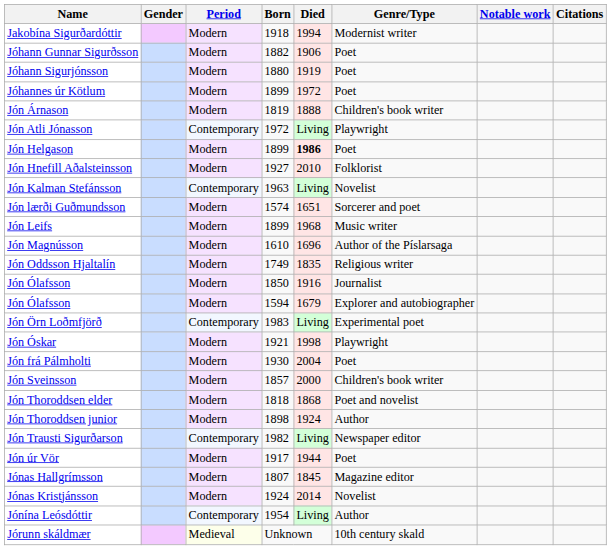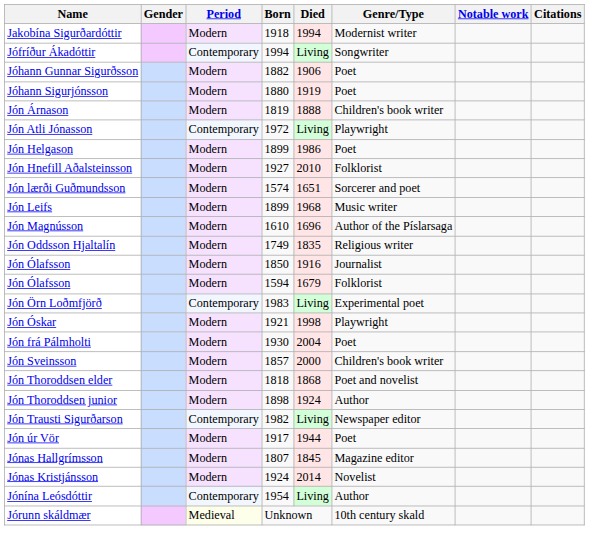 <table class="wikitable sortable sort-under" summary="The first column lists the names, starting with given name, then surname. The next column gives the gender. The next three columns give details on when the individual lived, then the specialisation of the individual, with a notable work and citations following.">
 <tr>
 <th scope="col">Name</th>
 <th scope="col">Gender</th>
 <th scope="col" class="unsortable"><a href='#'>Period</a></th>
 <th scope="col">Born</th>
 <th scope="col">Died</th>
 <th scope="col" class="unsortable" abbr="type">Genre/Type</th>
 <th class="unsortable" scope="col"><a href='#'>Notable work</a></th>
 <th scope="col" class="unsortable">Citations</th>
 </tr>
 <tr>
 <td style="background:white"><a href='#'>Jakobína Sigurðardóttir</a></td>
 <td style="background:#f3c9ff"></td>
 <td style="background:#f6e2ff">Modern</td>
 <td>1918</td>
 <td style="background:#ffe5e5">1994</td>
 <td>Modernist writer</td>
 <td></td>
 <td></td>
 </tr>
 <tr>
+<td style="background:white"><a href='#'>Jófríður Ákadóttir</a></td>
+<td style="background:#f3c9ff"></td>
+<td style="background:#f2f7ff">Contemporary</td>
+<td>1994</td>
+<td style="background:#d3ffd8">Living</td>
+<td>Songwriter</td>
+<td></td>
+<td></td>
+</tr>
+<tr>
 <td style="background:white"><a href='#'>Jóhann Gunnar Sigurðsson</a></td>
 <td style="background:#c9ddff"></td>
 <td style="background:#f6e2ff">Modern</td>
 <td>1882</td>
 <td style="background:#ffe5e5">1906</td>
 <td>Poet</td>
 <td></td>
 <td></td>
 </tr>
 <tr>
 <td style="background:white"><a href='#'>Jóhann Sigurjónsson</a></td>
 <td style="background:#c9ddff"></td>
 <td style="background:#f6e2ff">Modern</td>
 <td>1880</td>
 <td style="background:#ffe5e5">1919</td>
-<td>Poet</td>
-<td></td>
-<td></td>
-</tr>
-<tr>
-<td style="background:white"><a href='#'>Jóhannes úr Kötlum</a></td>
-<td style="background:#c9ddff"></td>
-<td style="background:#f6e2ff">Modern</td>
-<td>1899</td>
-<td style="background:#ffe5e5">1972</td>
 <td>Poet</td>
 <td></td>
 <td></td>
 </tr>
 <tr>
 <td style="background:white"><a href='#'>Jón Árnason</a></td>
 <td style="background:#c9ddff"></td>
 <td style="background:#f6e2ff">Modern</td>
 <td>1819</td>
 <td style="background:#ffe5e5">1888</td>
 <td>Children's book writer</td>
 <td></td>
 <td></td>
 </tr>
 <tr>
 <td style="background:white"><a href='#'>Jón Atli Jónasson</a></td>
 <td style="background:#c9ddff"></td>
 <td style="background:#f2f7ff">Contemporary</td>
 <td>1972</td>
 <td style="background:#d3ffd8">Living</td>
 <td>Playwright</td>
 <td></td>
 <td></td>
 </tr>
 <tr>
 <td style="background:white"><a href='#'>Jón Helgason</a></td>
 <td style="background:#c9ddff"></td>
 <td style="background:#f6e2ff">Modern</td>
 <td>1899</td>
-<td style="background:#ffe5e5"><strong>1986</strong></td>
+<td style="background:#ffe5e5">1986</td>
 <td>Poet</td>
 <td></td>
 <td></td>
 </tr>
 <tr>
 <td style="background:white"><a href='#'>Jón Hnefill Aðalsteinsson</a></td>
 <td style="background:#c9ddff"></td>
 <td style="background:#f6e2ff">Modern</td>
 <td>1927</td>
 <td style="background:#ffe5e5">2010</td>
 <td>Folklorist</td>
-<td></td>
-<td></td>
-</tr>
-<tr>
-<td style="background:white"><a href='#'>Jón Kalman Stefánsson</a></td>
-<td style="background:#c9ddff"></td>
-<td style="background:#f2f7ff">Contemporary</td>
-<td>1963</td>
-<td style="background:#d3ffd8">Living</td>
-<td>Novelist</td>
 <td></td>
 <td></td>
 </tr>
 <tr>
 <td style="background:white"><a href='#'>Jón lærði Guðmundsson</a></td>
 <td style="background:#c9ddff"></td>
 <td style="background:#f6e2ff">Modern</td>
 <td>1574</td>
 <td style="background:#ffe5e5">1651</td>
 <td>Sorcerer and poet</td>
 <td></td>
 <td></td>
 </tr>
 <tr>
 <td style="background:white"><a href='#'>Jón Leifs</a></td>
 <td style="background:#c9ddff"></td>
 <td style="background:#f6e2ff">Modern</td>
 <td>1899</td>
 <td style="background:#ffe5e5">1968</td>
 <td>Music writer</td>
 <td></td>
 <td></td>
 </tr>
 <tr>
 <td style="background:white"><a href='#'>Jón Magnússon</a></td>
 <td style="background:#c9ddff"></td>
 <td style="background:#f6e2ff">Modern</td>
 <td>1610</td>
 <td style="background:#ffe5e5">1696</td>
 <td>Author of the Píslarsaga</td>
 <td></td>
 <td></td>
 </tr>
 <tr>
 <td style="background:white"><a href='#'>Jón Oddsson Hjaltalín</a></td>
 <td style="background:#c9ddff"></td>
 <td style="background:#f6e2ff">Modern</td>
 <td>1749</td>
 <td style="background:#ffe5e5">1835</td>
 <td>Religious writer</td>
 <td></td>
 <td></td>
 </tr>
 <tr>
 <td style="background:white"><a href='#'>Jón Ólafsson</a></td>
 <td style="background:#c9ddff"></td>
 <td style="background:#f6e2ff">Modern</td>
 <td>1850</td>
 <td style="background:#ffe5e5">1916</td>
 <td>Journalist</td>
 <td></td>
 <td></td>
 </tr>
 <tr>
 <td style="background:white"><a href='#'>Jón Ólafsson</a></td>
 <td style="background:#c9ddff"></td>
 <td style="background:#f6e2ff">Modern</td>
 <td>1594</td>
 <td style="background:#ffe5e5">1679</td>
-<td>Explorer and autobiographer</td>
+<td>Folklorist</td>
 <td></td>
 <td></td>
 </tr>
 <tr>
 <td style="background:white"><a href='#'>Jón Örn Loðmfjörð</a></td>
 <td style="background:#c9ddff"></td>
 <td style="background:#f2f7ff">Contemporary</td>
 <td>1983</td>
 <td style="background:#d3ffd8">Living</td>
 <td>Experimental poet</td>
 <td></td>
 <td></td>
 </tr>
 <tr>
 <td style="background:white"><a href='#'>Jón Óskar</a></td>
 <td style="background:#c9ddff"></td>
 <td style="background:#f6e2ff">Modern</td>
 <td>1921</td>
 <td style="background:#ffe5e5">1998</td>
 <td>Playwright</td>
 <td></td>
 <td></td>
 </tr>
 <tr>
 <td style="background:white"><a href='#'>Jón frá Pálmholti</a></td>
 <td style="background:#c9ddff"></td>
 <td style="background:#f6e2ff">Modern</td>
 <td>1930</td>
 <td style="background:#ffe5e5">2004</td>
 <td>Poet</td>
 <td></td>
 <td></td>
 </tr>
 <tr>
 <td style="background:white"><a href='#'>Jón Sveinsson</a></td>
 <td style="background:#c9ddff"></td>
 <td style="background:#f6e2ff">Modern</td>
 <td>1857</td>
 <td style="background:#ffe5e5">2000</td>
 <td>Children's book writer</td>
 <td></td>
 <td></td>
 </tr>
 <tr>
 <td style="background:white"><a href='#'>Jón Thoroddsen elder</a></td>
 <td style="background:#c9ddff"></td>
 <td style="background:#f6e2ff">Modern</td>
 <td>1818</td>
 <td style="background:#ffe5e5">1868</td>
 <td>Poet and novelist</td>
 <td></td>
 <td></td>
 </tr>
 <tr>
 <td style="background:white"><a href='#'>Jón Thoroddsen junior</a></td>
 <td style="background:#c9ddff"></td>
 <td style="background:#f6e2ff">Modern</td>
 <td>1898</td>
 <td style="background:#ffe5e5">1924</td>
 <td>Author</td>
 <td></td>
 <td></td>
 </tr>
 <tr>
 <td style="background:white"><a href='#'>Jón Trausti Sigurðarson</a></td>
 <td style="background:#c9ddff"></td>
 <td style="background:#f2f7ff">Contemporary</td>
 <td>1982</td>
 <td style="background:#d3ffd8">Living</td>
 <td>Newspaper editor</td>
 <td></td>
 <td></td>
 </tr>
 <tr>
 <td style="background:white"><a href='#'>Jón úr Vör</a></td>
 <td style="background:#c9ddff"></td>
 <td style="background:#f6e2ff">Modern</td>
 <td>1917</td>
 <td style="background:#ffe5e5">1944</td>
 <td>Poet</td>
 <td></td>
 <td></td>
 </tr>
 <tr>
 <td style="background:white"><a href='#'>Jónas Hallgrímsson</a></td>
 <td style="background:#c9ddff"></td>
 <td style="background:#f6e2ff">Modern</td>
 <td>1807</td>
 <td style="background:#ffe5e5">1845</td>
 <td>Magazine editor</td>
 <td></td>
 <td></td>
 </tr>
 <tr>
 <td style="background:white"><a href='#'>Jónas Kristjánsson</a></td>
 <td style="background:#c9ddff"></td>
 <td style="background:#f6e2ff">Modern</td>
 <td>1924</td>
 <td style="background:#ffe5e5">2014</td>
 <td>Novelist</td>
 <td></td>
 <td></td>
 </tr>
 <tr>
 <td style="background:white"><a href='#'>Jónína Leósdóttir</a></td>
 <td style="background:#c9ddff"></td>
 <td style="background:#f2f7ff">Contemporary</td>
 <td>1954</td>
 <td style="background:#d3ffd8">Living</td>
 <td>Author</td>
 <td></td>
 <td></td>
 </tr>
 <tr>
 <td style="background:white"><a href='#'>Jórunn skáldmær</a></td>
 <td style="background:#f3c9ff"></td>
 <td style="background:#fdffea">Medieval</td>
 <td colspan="2">Unknown</td>
 <td>10th century skald</td>
 <td></td>
 <td></td>
 </tr>
 </table>
